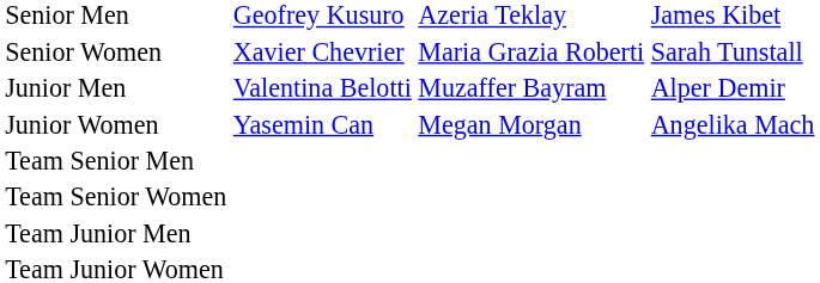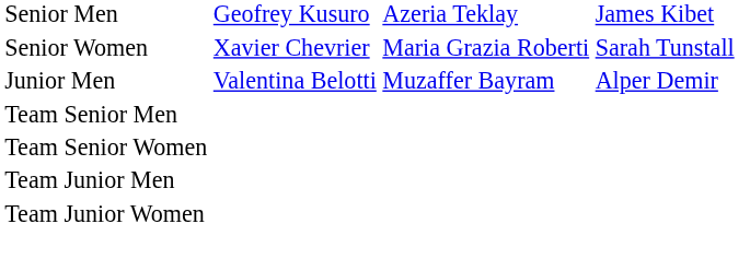 <table>
 <tr>
 <td>Senior Men</td>
 <td><a href='#'>Geofrey Kusuro</a><br></td>
 <td><a href='#'>Azeria Teklay</a><br></td>
 <td><a href='#'>James Kibet</a><br></td>
 </tr>
 <tr>
 <td>Senior Women</td>
 <td><a href='#'>Xavier Chevrier</a><br></td>
 <td><a href='#'>Maria Grazia Roberti</a><br></td>
 <td><a href='#'>Sarah Tunstall</a><br></td>
 </tr>
 <tr>
 <td>Junior Men</td>
 <td><a href='#'>Valentina Belotti</a><br></td>
 <td><a href='#'>Muzaffer Bayram</a><br></td>
 <td><a href='#'>Alper Demir</a><br></td>
-</tr>
-<tr>
-<td>Junior Women</td>
-<td><a href='#'>Yasemin Can</a><br></td>
-<td><a href='#'>Megan Morgan</a><br></td>
-<td><a href='#'>Angelika Mach</a><br></td>
 </tr>
 <tr>
 <td>Team Senior Men</td>
 <td></td>
 <td></td>
 <td></td>
 </tr>
 <tr>
 <td>Team Senior Women</td>
 <td></td>
 <td></td>
 <td></td>
 </tr>
 <tr>
 <td>Team Junior Men</td>
 <td></td>
 <td></td>
 <td></td>
 </tr>
 <tr>
 <td>Team Junior Women</td>
 <td></td>
 <td></td>
 <td></td>
 </tr>
 </table>
